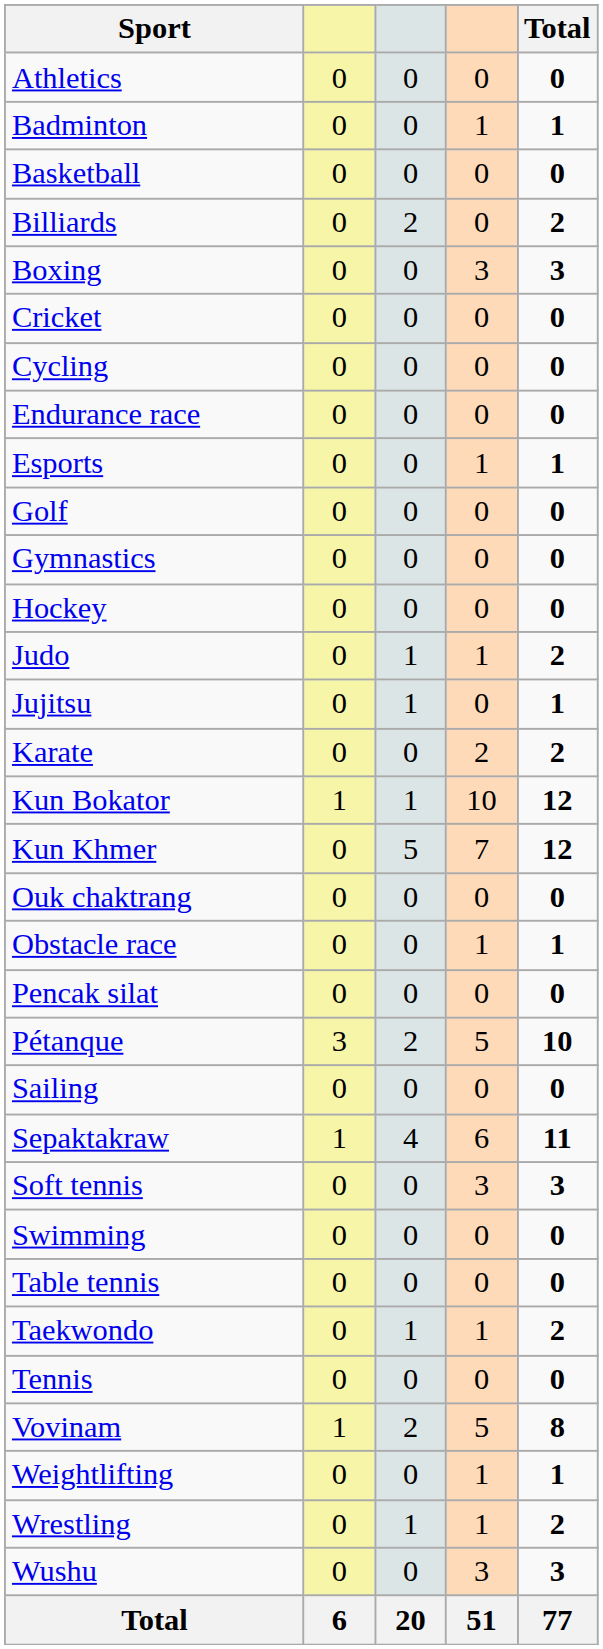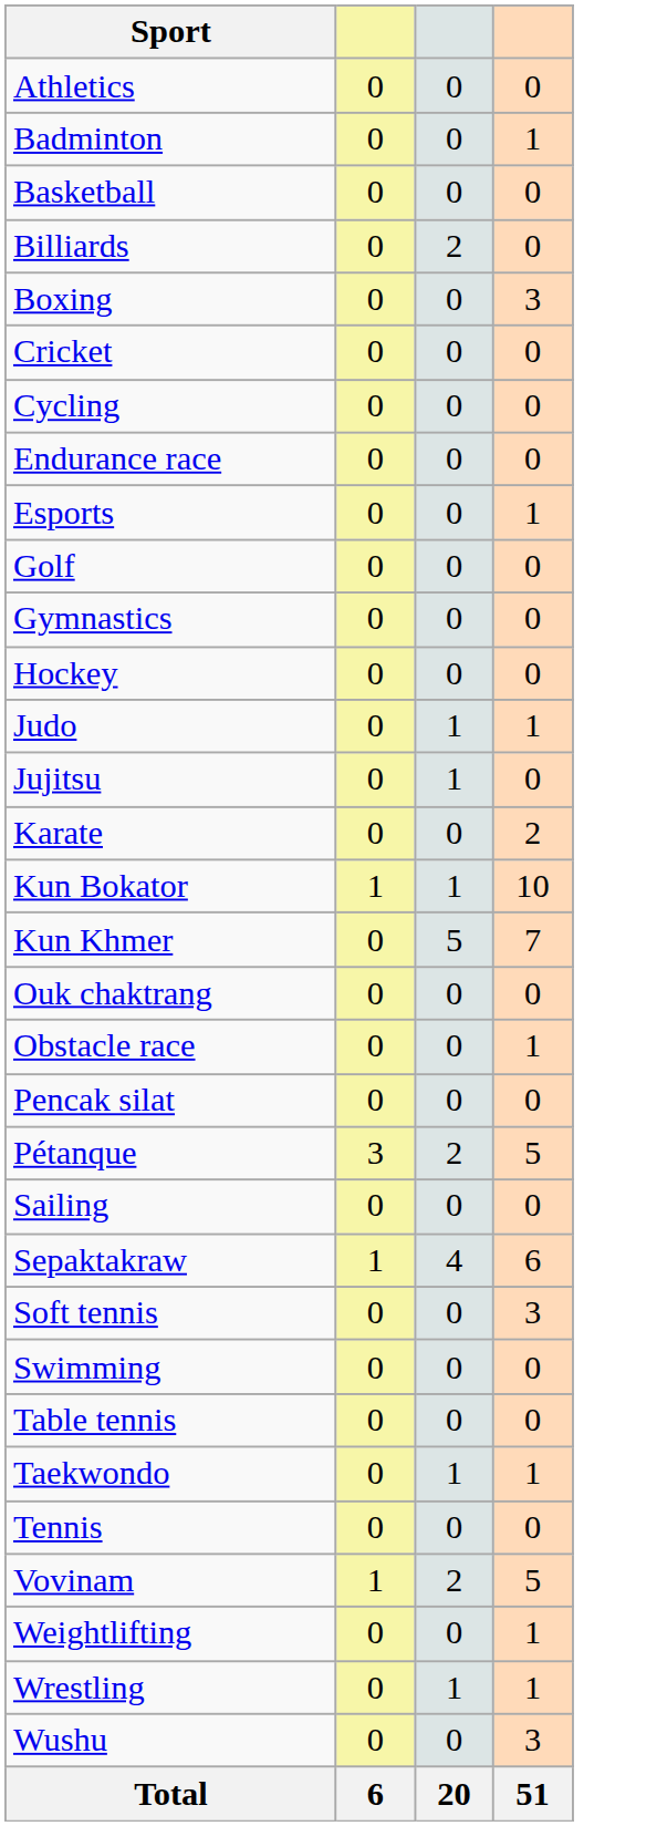 <table class="wikitable sortable" style="font-size:100%; text-align:center;">
 <tr>
 <th width=150>Sport</th>
 <th scope="col" width=30 style="background:#F7F6A8;"></th>
 <th scope="col" width=30 style="background:#DCE5E5;"></th>
 <th scope="col" width=30 style="background:#FFDAB9;"></th>
-<th width=30>Total</th>
 </tr>
 <tr>
 <td align=left> <a href='#'>Athletics</a></td>
 <td style="background:#F7F6A8;">0</td>
 <td style="background:#DCE5E5;">0</td>
 <td style="background:#FFDAB9;">0</td>
-<td><strong>0</strong></td>
 </tr>
 <tr>
 <td align=left> <a href='#'>Badminton</a></td>
 <td style="background:#F7F6A8;">0</td>
 <td style="background:#DCE5E5;">0</td>
 <td style="background:#FFDAB9;">1</td>
-<td><strong>1</strong></td>
 </tr>
 <tr>
 <td align=left> <a href='#'>Basketball</a></td>
 <td style="background:#F7F6A8;">0</td>
 <td style="background:#DCE5E5;">0</td>
 <td style="background:#FFDAB9;">0</td>
-<td><strong>0</strong></td>
 </tr>
 <tr>
 <td align=left> <a href='#'>Billiards</a></td>
 <td style="background:#F7F6A8;">0</td>
 <td style="background:#DCE5E5;">2</td>
 <td style="background:#FFDAB9;">0</td>
-<td><strong>2</strong></td>
 </tr>
 <tr>
 <td align=left> <a href='#'>Boxing</a></td>
 <td style="background:#F7F6A8;">0</td>
 <td style="background:#DCE5E5;">0</td>
 <td style="background:#FFDAB9;">3</td>
-<td><strong>3</strong></td>
 </tr>
 <tr>
 <td align=left> <a href='#'>Cricket</a></td>
 <td style="background:#F7F6A8;">0</td>
 <td style="background:#DCE5E5;">0</td>
 <td style="background:#FFDAB9;">0</td>
-<td><strong>0</strong></td>
 </tr>
 <tr>
 <td align=left> <a href='#'>Cycling</a></td>
 <td style="background:#F7F6A8;">0</td>
 <td style="background:#DCE5E5;">0</td>
 <td style="background:#FFDAB9;">0</td>
-<td><strong>0</strong></td>
 </tr>
 <tr>
 <td align=left> <a href='#'>Endurance race</a></td>
 <td style="background:#F7F6A8;">0</td>
 <td style="background:#DCE5E5;">0</td>
 <td style="background:#FFDAB9;">0</td>
-<td><strong>0</strong></td>
 </tr>
 <tr>
 <td align=left> <a href='#'>Esports</a></td>
 <td style="background:#F7F6A8;">0</td>
 <td style="background:#DCE5E5;">0</td>
 <td style="background:#FFDAB9;">1</td>
-<td><strong>1</strong></td>
 </tr>
 <tr>
 <td align=left> <a href='#'>Golf</a></td>
 <td style="background:#F7F6A8;">0</td>
 <td style="background:#DCE5E5;">0</td>
 <td style="background:#FFDAB9;">0</td>
-<td><strong>0</strong></td>
 </tr>
 <tr>
 <td align=left> <a href='#'>Gymnastics</a></td>
 <td style="background:#F7F6A8;">0</td>
 <td style="background:#DCE5E5;">0</td>
 <td style="background:#FFDAB9;">0</td>
-<td><strong>0</strong></td>
 </tr>
 <tr>
 <td align=left> <a href='#'>Hockey</a></td>
 <td style="background:#F7F6A8;">0</td>
 <td style="background:#DCE5E5;">0</td>
 <td style="background:#FFDAB9;">0</td>
-<td><strong>0</strong></td>
 </tr>
 <tr>
 <td align=left> <a href='#'>Judo</a></td>
 <td style="background:#F7F6A8;">0</td>
 <td style="background:#DCE5E5;">1</td>
 <td style="background:#FFDAB9;">1</td>
-<td><strong>2</strong></td>
 </tr>
 <tr>
 <td align=left> <a href='#'>Jujitsu</a></td>
 <td style="background:#F7F6A8;">0</td>
 <td style="background:#DCE5E5;">1</td>
 <td style="background:#FFDAB9;">0</td>
-<td><strong>1</strong></td>
 </tr>
 <tr>
 <td align=left> <a href='#'>Karate</a></td>
 <td style="background:#F7F6A8;">0</td>
 <td style="background:#DCE5E5;">0</td>
 <td style="background:#FFDAB9;">2</td>
-<td><strong>2</strong></td>
 </tr>
 <tr>
 <td align=left> <a href='#'>Kun Bokator</a></td>
 <td style="background:#F7F6A8;">1</td>
 <td style="background:#DCE5E5;">1</td>
 <td style="background:#FFDAB9;">10</td>
-<td><strong>12</strong></td>
 </tr>
 <tr>
 <td align=left> <a href='#'>Kun Khmer</a></td>
 <td style="background:#F7F6A8;">0</td>
 <td style="background:#DCE5E5;">5</td>
 <td style="background:#FFDAB9;">7</td>
-<td><strong>12</strong></td>
 </tr>
 <tr>
 <td align=left> <a href='#'>Ouk chaktrang</a></td>
 <td style="background:#F7F6A8;">0</td>
 <td style="background:#DCE5E5;">0</td>
 <td style="background:#FFDAB9;">0</td>
-<td><strong>0</strong></td>
 </tr>
 <tr>
 <td align=left> <a href='#'>Obstacle race</a></td>
 <td style="background:#F7F6A8;">0</td>
 <td style="background:#DCE5E5;">0</td>
 <td style="background:#FFDAB9;">1</td>
-<td><strong>1</strong></td>
 </tr>
 <tr>
 <td align=left> <a href='#'>Pencak silat</a></td>
 <td style="background:#F7F6A8;">0</td>
 <td style="background:#DCE5E5;">0</td>
 <td style="background:#FFDAB9;">0</td>
-<td><strong>0</strong></td>
 </tr>
 <tr>
 <td align=left> <a href='#'>Pétanque</a></td>
 <td style="background:#F7F6A8;">3</td>
 <td style="background:#DCE5E5;">2</td>
 <td style="background:#FFDAB9;">5</td>
-<td><strong>10</strong></td>
 </tr>
 <tr>
 <td align=left> <a href='#'>Sailing</a></td>
 <td style="background:#F7F6A8;">0</td>
 <td style="background:#DCE5E5;">0</td>
 <td style="background:#FFDAB9;">0</td>
-<td><strong>0</strong></td>
 </tr>
 <tr>
 <td align=left> <a href='#'>Sepaktakraw</a></td>
 <td style="background:#F7F6A8;">1</td>
 <td style="background:#DCE5E5;">4</td>
 <td style="background:#FFDAB9;">6</td>
-<td><strong>11</strong></td>
 </tr>
 <tr>
 <td align=left> <a href='#'>Soft tennis</a></td>
 <td style="background:#F7F6A8;">0</td>
 <td style="background:#DCE5E5;">0</td>
 <td style="background:#FFDAB9;">3</td>
-<td><strong>3</strong></td>
 </tr>
 <tr>
 <td align=left> <a href='#'>Swimming</a></td>
 <td style="background:#F7F6A8;">0</td>
 <td style="background:#DCE5E5;">0</td>
 <td style="background:#FFDAB9;">0</td>
-<td><strong>0</strong></td>
 </tr>
 <tr>
 <td align=left> <a href='#'>Table tennis</a></td>
 <td style="background:#F7F6A8;">0</td>
 <td style="background:#DCE5E5;">0</td>
 <td style="background:#FFDAB9;">0</td>
-<td><strong>0</strong></td>
 </tr>
 <tr>
 <td align=left> <a href='#'>Taekwondo</a></td>
 <td style="background:#F7F6A8;">0</td>
 <td style="background:#DCE5E5;">1</td>
 <td style="background:#FFDAB9;">1</td>
-<td><strong>2</strong></td>
 </tr>
 <tr>
 <td align=left> <a href='#'>Tennis</a></td>
 <td style="background:#F7F6A8;">0</td>
 <td style="background:#DCE5E5;">0</td>
 <td style="background:#FFDAB9;">0</td>
-<td><strong>0</strong></td>
 </tr>
 <tr>
 <td align=left> <a href='#'>Vovinam</a></td>
 <td style="background:#F7F6A8;">1</td>
 <td style="background:#DCE5E5;">2</td>
 <td style="background:#FFDAB9;">5</td>
-<td><strong>8</strong></td>
 </tr>
 <tr>
 <td align=left> <a href='#'>Weightlifting</a></td>
 <td style="background:#F7F6A8;">0</td>
 <td style="background:#DCE5E5;">0</td>
 <td style="background:#FFDAB9;">1</td>
-<td><strong>1</strong></td>
 </tr>
 <tr>
 <td align=left> <a href='#'>Wrestling</a></td>
 <td style="background:#F7F6A8;">0</td>
 <td style="background:#DCE5E5;">1</td>
 <td style="background:#FFDAB9;">1</td>
-<td><strong>2</strong></td>
 </tr>
 <tr>
 <td align=left> <a href='#'>Wushu</a></td>
 <td style="background:#F7F6A8;">0</td>
 <td style="background:#DCE5E5;">0</td>
 <td style="background:#FFDAB9;">3</td>
-<td><strong>3</strong></td>
 </tr>
 <tr class="sortbottom">
 <th>Total</th>
 <th>6</th>
 <th>20</th>
 <th>51</th>
-<th>77</th>
 </tr>
 </table>
